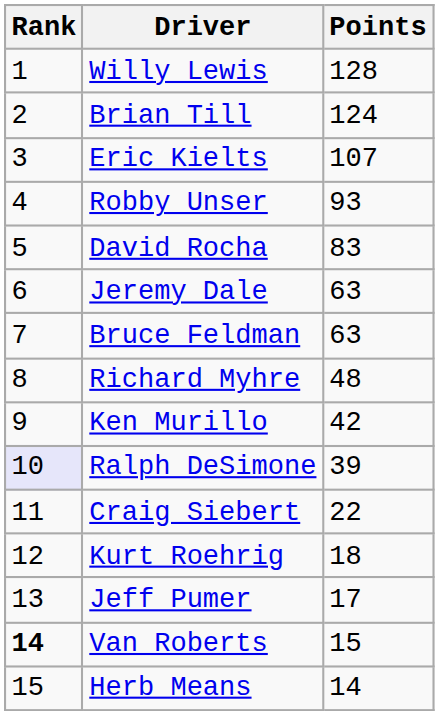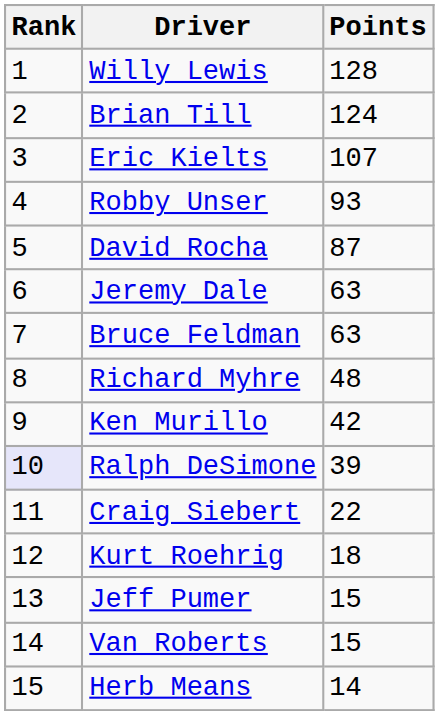 <table class="wikitable">
 <tr>
 <th>Rank</th>
 <th>Driver</th>
 <th>Points</th>
 </tr>
 <tr>
 <td>1</td>
 <td> <a href='#'>Willy Lewis</a></td>
 <td>128</td>
 </tr>
 <tr>
 <td>2</td>
 <td> <a href='#'>Brian Till</a></td>
 <td>124</td>
 </tr>
 <tr>
 <td>3</td>
 <td> <a href='#'>Eric Kielts</a></td>
 <td>107</td>
 </tr>
 <tr>
 <td>4</td>
 <td> <a href='#'>Robby Unser</a></td>
 <td>93</td>
 </tr>
 <tr>
 <td>5</td>
 <td> <a href='#'>David Rocha</a></td>
-<td>83</td>
+<td>87</td>
 </tr>
 <tr>
 <td>6</td>
 <td> <a href='#'>Jeremy Dale</a></td>
 <td>63</td>
 </tr>
 <tr>
 <td>7</td>
 <td> <a href='#'>Bruce Feldman</a></td>
 <td>63</td>
 </tr>
 <tr>
 <td>8</td>
 <td> <a href='#'>Richard Myhre</a></td>
 <td>48</td>
 </tr>
 <tr>
 <td>9</td>
 <td> <a href='#'>Ken Murillo</a></td>
 <td>42</td>
 </tr>
 <tr>
 <td style="background: lavender;">10</td>
 <td> <a href='#'>Ralph DeSimone</a></td>
 <td>39</td>
 </tr>
 <tr>
 <td>11</td>
 <td> <a href='#'>Craig Siebert</a></td>
 <td>22</td>
 </tr>
 <tr>
 <td>12</td>
 <td> <a href='#'>Kurt Roehrig</a></td>
 <td>18</td>
 </tr>
 <tr>
 <td>13</td>
 <td> <a href='#'>Jeff Pumer</a></td>
-<td>17</td>
+<td>15</td>
 </tr>
 <tr>
-<td><strong>14</strong></td>
+<td>14</td>
 <td> <a href='#'>Van Roberts</a></td>
 <td>15</td>
 </tr>
 <tr>
 <td>15</td>
 <td> <a href='#'>Herb Means</a></td>
 <td>14</td>
 </tr>
 </table>
